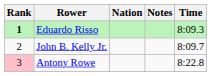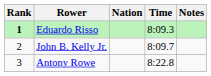 <table class="wikitable sortable" style="text-align:center">
 <tr>
 <th>Rank</th>
 <th>Rower</th>
 <th>Nation</th>
+<th>Time</th>
 <th>Notes</th>
-<th>Time</th>
 </tr>
 <tr bgcolor=bbf3bb>
 <td><strong>1</strong></td>
 <td align=left><a href='#'>Eduardo Risso</a></td>
 <td align=left></td>
+<td>8:09.3</td>
 <td></td>
-<td>8:09.3</td>
 </tr>
 <tr>
 <td>2</td>
 <td align=left><a href='#'>John B. Kelly Jr.</a></td>
 <td align=left></td>
+<td>8:09.7</td>
 <td></td>
-<td>8:09.7</td>
 </tr>
 <tr>
-<td style="background: pink;">3</td>
+<td>3</td>
 <td align=left><a href='#'>Antony Rowe</a></td>
 <td align=left></td>
+<td>8:22.8</td>
 <td></td>
-<td>8:22.8</td>
 </tr>
 </table>
